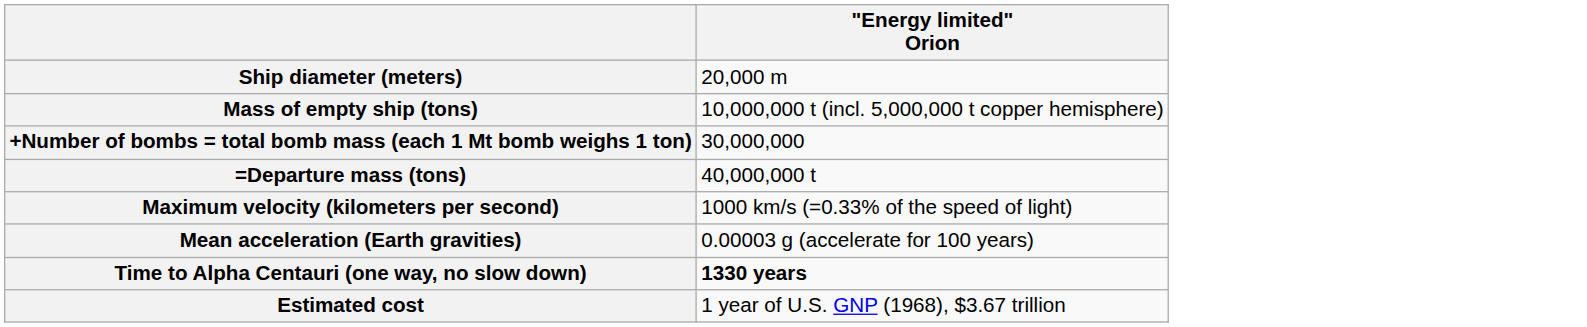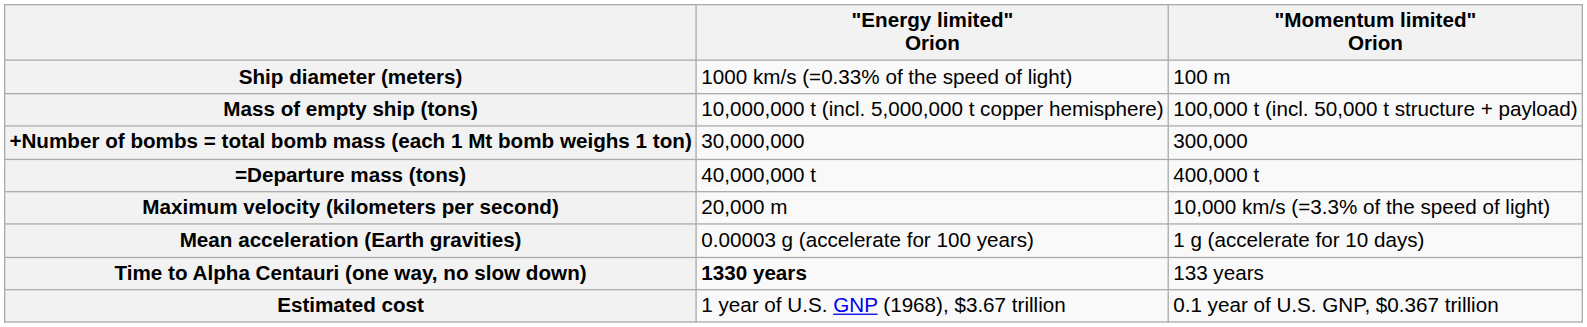 <table class="wikitable">
 <tr>
 <th></th>
 <th>"Energy limited"<br>Orion</th>
+<th>"Momentum limited"<br>Orion</th>
 </tr>
 <tr>
 <th>Ship diameter (meters)</th>
-<td>20,000 m</td>
+<td>1000 km/s (=0.33% of the speed of light)</td>
+<td>100 m</td>
 </tr>
 <tr>
 <th>Mass of empty ship (tons)</th>
 <td>10,000,000 t (incl. 5,000,000 t copper hemisphere)</td>
+<td>100,000 t (incl. 50,000 t structure + payload)</td>
 </tr>
 <tr>
 <th>+Number of bombs = total bomb mass (each 1 Mt bomb weighs 1 ton)</th>
 <td>30,000,000</td>
+<td>300,000</td>
 </tr>
 <tr>
 <th>=Departure mass (tons)</th>
 <td>40,000,000 t</td>
+<td>400,000 t</td>
 </tr>
 <tr>
 <th>Maximum velocity (kilometers per second)</th>
-<td>1000 km/s (=0.33% of the speed of light)</td>
+<td>20,000 m</td>
+<td>10,000 km/s (=3.3% of the speed of light)</td>
 </tr>
 <tr>
 <th>Mean acceleration (Earth gravities)</th>
 <td>0.00003 g (accelerate for 100 years)</td>
+<td>1 g (accelerate for 10 days)</td>
 </tr>
 <tr>
 <th>Time to Alpha Centauri (one way, no slow down)</th>
 <td><strong>1330 years</strong></td>
+<td>133 years</td>
 </tr>
 <tr>
 <th>Estimated cost</th>
 <td>1 year of U.S. <a href='#'>GNP</a> (1968), $3.67 trillion</td>
+<td>0.1 year of U.S. GNP, $0.367 trillion</td>
 </tr>
 </table>
